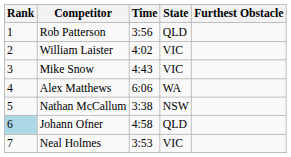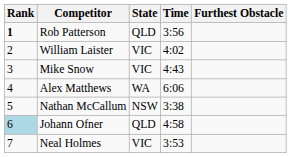 <table class="wikitable sortable mw-collapsible">
 <tr>
 <th>Rank</th>
 <th>Competitor</th>
+<th>State</th>
 <th>Time</th>
-<th>State</th>
 <th>Furthest Obstacle</th>
 </tr>
 <tr>
-<td>1</td>
+<td><strong>1</strong></td>
 <td>Rob Patterson</td>
+<td>QLD</td>
 <td>3:56</td>
-<td>QLD</td>
 <td></td>
 </tr>
 <tr>
 <td>2</td>
 <td>William Laister</td>
+<td>VIC</td>
 <td>4:02</td>
-<td>VIC</td>
 <td></td>
 </tr>
 <tr>
 <td>3</td>
 <td>Mike Snow</td>
+<td>VIC</td>
 <td>4:43</td>
-<td>VIC</td>
 <td></td>
 </tr>
 <tr>
 <td>4</td>
 <td>Alex Matthews</td>
+<td>WA</td>
 <td>6:06</td>
-<td>WA</td>
 <td></td>
 </tr>
 <tr>
 <td>5</td>
 <td>Nathan McCallum</td>
+<td>NSW</td>
 <td>3:38</td>
-<td>NSW</td>
 <td></td>
 </tr>
 <tr>
 <td style="background: lightblue;">6</td>
 <td>Johann Ofner</td>
+<td>QLD</td>
 <td>4:58</td>
-<td>QLD</td>
 <td></td>
 </tr>
 <tr>
 <td>7</td>
 <td>Neal Holmes</td>
+<td>VIC</td>
 <td>3:53</td>
-<td>VIC</td>
 <td></td>
 </tr>
 </table>
